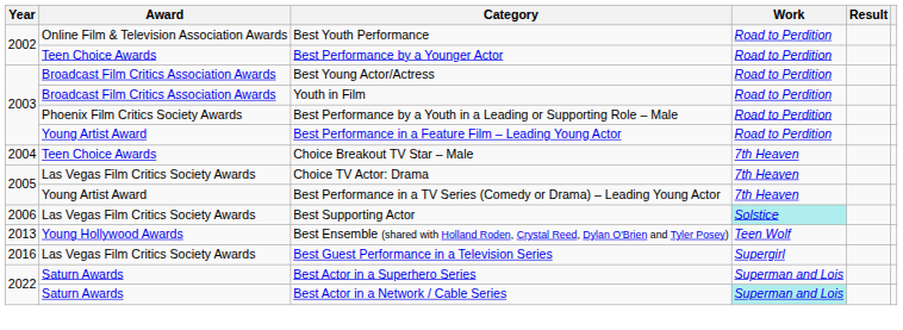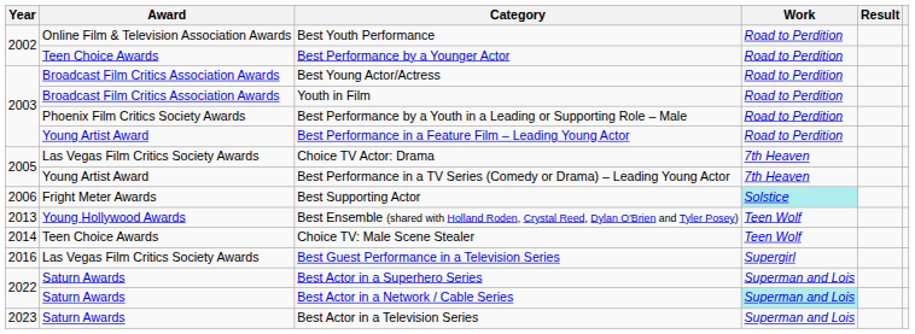 <table class="wikitable sortable">
 <tr>
 <th>Year</th>
 <th>Award</th>
 <th>Category</th>
 <th>Work</th>
 <th>Result</th>
 <th class="unsortable"></th>
 </tr>
 <tr>
 <td rowspan="2">2002</td>
 <td>Online Film & Television Association Awards</td>
 <td>Best Youth Performance</td>
 <td><em><a href='#'>Road to Perdition</a></em></td>
 <td></td>
 <td></td>
 </tr>
 <tr>
 <td><a href='#'>Teen Choice Awards</a></td>
 <td><a href='#'>Best Performance by a Younger Actor</a></td>
 <td><em><a href='#'>Road to Perdition</a></em></td>
 <td></td>
 <td></td>
 </tr>
 <tr>
 <td rowspan="4">2003</td>
 <td><a href='#'>Broadcast Film Critics Association Awards</a></td>
 <td>Best Young Actor/Actress</td>
 <td><em><a href='#'>Road to Perdition</a></em></td>
 <td></td>
 <td></td>
 </tr>
 <tr>
 <td><a href='#'>Broadcast Film Critics Association Awards</a></td>
 <td>Youth in Film</td>
 <td><em><a href='#'>Road to Perdition</a></em></td>
 <td></td>
 <td></td>
 </tr>
 <tr>
 <td>Phoenix Film Critics Society Awards</td>
 <td>Best Performance by a Youth in a Leading or Supporting Role – Male</td>
 <td><em><a href='#'>Road to Perdition</a></em></td>
 <td></td>
 <td></td>
 </tr>
 <tr>
 <td><a href='#'>Young Artist Award</a></td>
 <td><a href='#'>Best Performance in a Feature Film – Leading Young Actor</a></td>
 <td><em><a href='#'>Road to Perdition</a></em></td>
 <td></td>
 <td></td>
 </tr>
 <tr>
-<td>2004</td>
-<td><a href='#'>Teen Choice Awards</a></td>
-<td>Choice Breakout TV Star – Male</td>
-<td><em><a href='#'>7th Heaven</a></em></td>
-<td></td>
-<td></td>
-</tr>
-<tr>
 <td rowspan="2">2005</td>
 <td>Las Vegas Film Critics Society Awards</td>
 <td>Choice TV Actor: Drama</td>
 <td><em><a href='#'>7th Heaven</a></em></td>
 <td></td>
 <td></td>
 </tr>
 <tr>
 <td>Young Artist Award</td>
 <td>Best Performance in a TV Series (Comedy or Drama) – Leading Young Actor</td>
 <td><em><a href='#'>7th Heaven</a></em></td>
 <td></td>
 <td></td>
 </tr>
 <tr>
 <td>2006</td>
-<td>Las Vegas Film Critics Society Awards</td>
+<td>Fright Meter Awards</td>
 <td>Best Supporting Actor</td>
 <td style="background: paleturquoise;"><em><a href='#'>Solstice</a></em></td>
 <td></td>
 <td></td>
 </tr>
 <tr>
 <td>2013</td>
 <td><a href='#'>Young Hollywood Awards</a></td>
 <td>Best Ensemble <small>(shared with <a href='#'>Holland Roden</a>, <a href='#'>Crystal Reed</a>, <a href='#'>Dylan O'Brien</a> and <a href='#'>Tyler Posey</a>)</small></td>
+<td><em><a href='#'>Teen Wolf</a></em></td>
+<td></td>
+<td></td>
+</tr>
+<tr>
+<td>2014</td>
+<td>Teen Choice Awards</td>
+<td>Choice TV: Male Scene Stealer</td>
 <td><em><a href='#'>Teen Wolf</a></em></td>
 <td></td>
 <td></td>
 </tr>
 <tr>
 <td>2016</td>
 <td>Las Vegas Film Critics Society Awards</td>
 <td><a href='#'>Best Guest Performance in a Television Series</a></td>
 <td><em><a href='#'>Supergirl</a></em></td>
 <td></td>
 <td></td>
 </tr>
 <tr>
 <td rowspan="2">2022</td>
 <td><a href='#'>Saturn Awards</a></td>
 <td><a href='#'>Best Actor in a Superhero Series</a></td>
 <td><em><a href='#'>Superman and Lois</a></em></td>
 <td></td>
 <td></td>
 </tr>
 <tr>
 <td><a href='#'>Saturn Awards</a></td>
 <td><a href='#'>Best Actor in a Network / Cable Series</a></td>
 <td style="background: paleturquoise;"><em><a href='#'>Superman and Lois</a></em></td>
 <td></td>
 <td></td>
 </tr>
+<tr>
+<td>2023</td>
+<td><a href='#'>Saturn Awards</a></td>
+<td>Best Actor in a Television Series</td>
+<td><em><a href='#'>Superman and Lois</a></em></td>
+<td></td>
+<td></td>
+</tr>
 </table>
